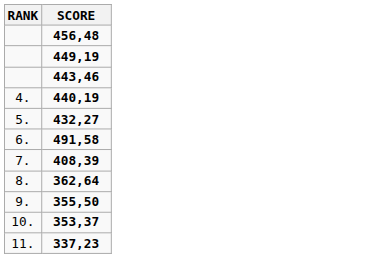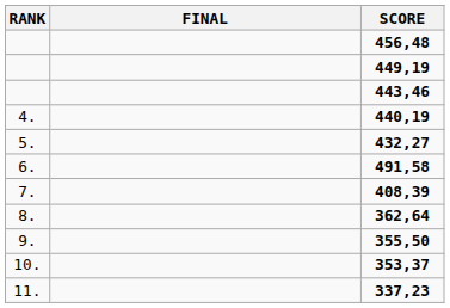 <table class="wikitable">
 <tr>
 <th>RANK</th>
+<th style="width: 20em">FINAL</th>
 <th style="width: 5em">SCORE</th>
 </tr>
 <tr>
 <td align="center"></td>
+<td></td>
 <td align="center"><strong>456,48</strong></td>
 </tr>
 <tr>
 <td align="center"></td>
+<td></td>
 <td align="center"><strong>449,19</strong></td>
 </tr>
 <tr>
 <td align="center"></td>
+<td></td>
 <td align="center"><strong>443,46</strong></td>
 </tr>
 <tr>
 <td align="center">4.</td>
+<td></td>
 <td align="center"><strong>440,19</strong></td>
 </tr>
 <tr>
 <td align="center">5.</td>
+<td></td>
 <td align="center"><strong>432,27</strong></td>
 </tr>
 <tr>
 <td align="center">6.</td>
+<td></td>
 <td align="center"><strong>491,58</strong></td>
 </tr>
 <tr>
 <td align="center">7.</td>
+<td></td>
 <td align="center"><strong>408,39</strong></td>
 </tr>
 <tr>
 <td align="center">8.</td>
+<td></td>
 <td align="center"><strong>362,64</strong></td>
 </tr>
 <tr>
 <td align="center">9.</td>
+<td></td>
 <td align="center"><strong>355,50</strong></td>
 </tr>
 <tr>
 <td align="center">10.</td>
+<td></td>
 <td align="center"><strong>353,37</strong></td>
 </tr>
 <tr>
 <td align="center">11.</td>
+<td></td>
 <td align="center"><strong>337,23</strong></td>
 </tr>
 </table>
